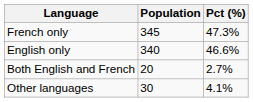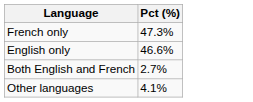 <table class="wikitable">
 <tr>
 <th>Language</th>
-<th>Population</th>
 <th>Pct (%)</th>
 </tr>
 <tr>
 <td>French only</td>
-<td>345</td>
 <td>47.3%</td>
 </tr>
 <tr>
 <td>English only</td>
-<td>340</td>
 <td>46.6%</td>
 </tr>
 <tr>
 <td>Both English and French</td>
-<td>20</td>
 <td>2.7%</td>
 </tr>
 <tr>
 <td>Other languages</td>
-<td>30</td>
 <td>4.1%</td>
 </tr>
 </table>
